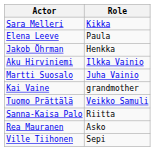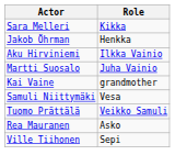 <table class="wikitable">
 <tr>
 <th>Actor</th>
 <th>Role</th>
 </tr>
 <tr>
 <td><a href='#'>Sara Melleri</a></td>
 <td><a href='#'>Kikka</a></td>
-</tr>
-<tr>
-<td><a href='#'>Elena Leeve</a></td>
-<td>Paula</td>
 </tr>
 <tr>
 <td><a href='#'>Jakob Öhrman</a></td>
 <td>Henkka</td>
 </tr>
 <tr>
 <td><a href='#'>Aku Hirviniemi</a></td>
 <td><a href='#'>Ilkka Vainio</a></td>
 </tr>
 <tr>
 <td><a href='#'>Martti Suosalo</a></td>
 <td><a href='#'>Juha Vainio</a></td>
 </tr>
 <tr>
 <td><a href='#'>Kai Vaine</a></td>
 <td>grandmother</td>
 </tr>
 <tr>
+<td><a href='#'>Samuli Niittymäki</a></td>
+<td>Vesa</td>
+</tr>
+<tr>
 <td><a href='#'>Tuomo Prättälä</a></td>
 <td><a href='#'>Veikko Samuli</a></td>
-</tr>
-<tr>
-<td><a href='#'>Sanna-Kaisa Palo</a></td>
-<td>Riitta</td>
 </tr>
 <tr>
 <td><a href='#'>Rea Mauranen</a></td>
 <td>Asko</td>
 </tr>
 <tr>
 <td><a href='#'>Ville Tiihonen</a></td>
 <td>Sepi</td>
 </tr>
 </table>
